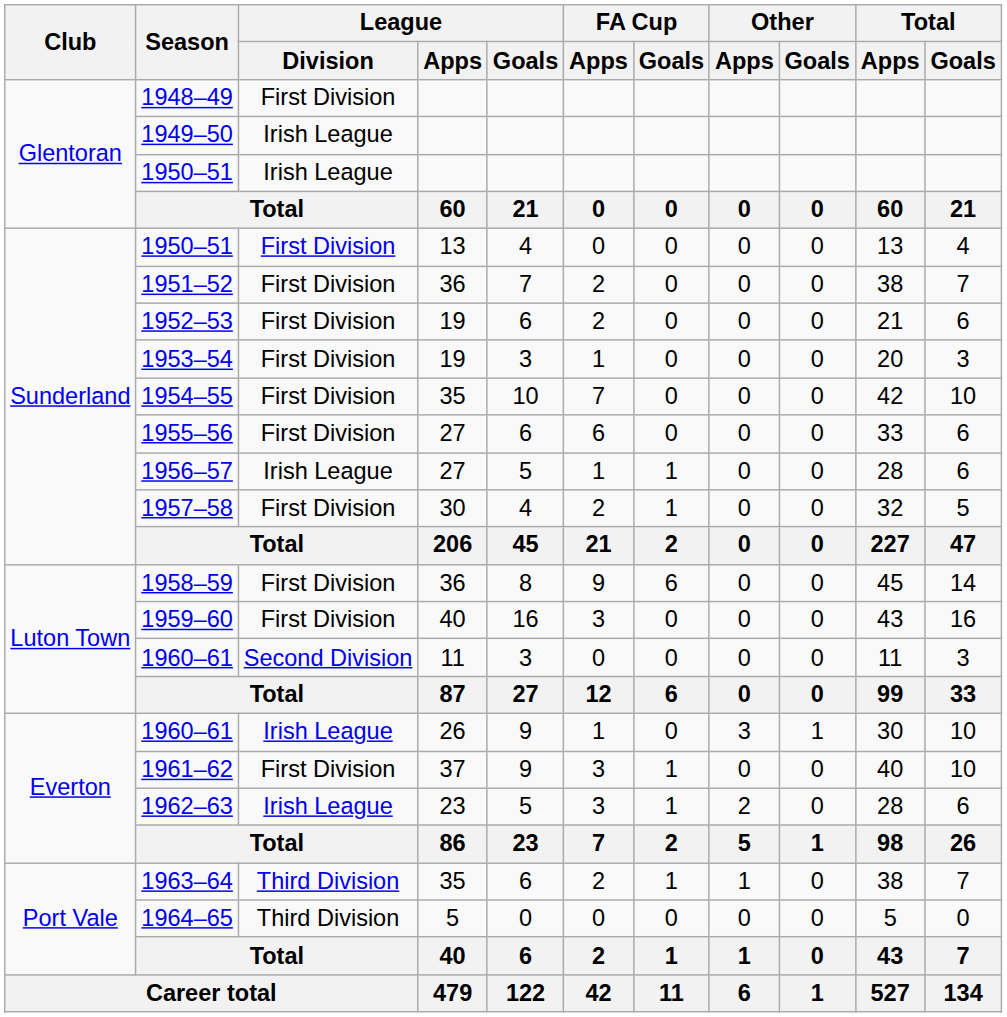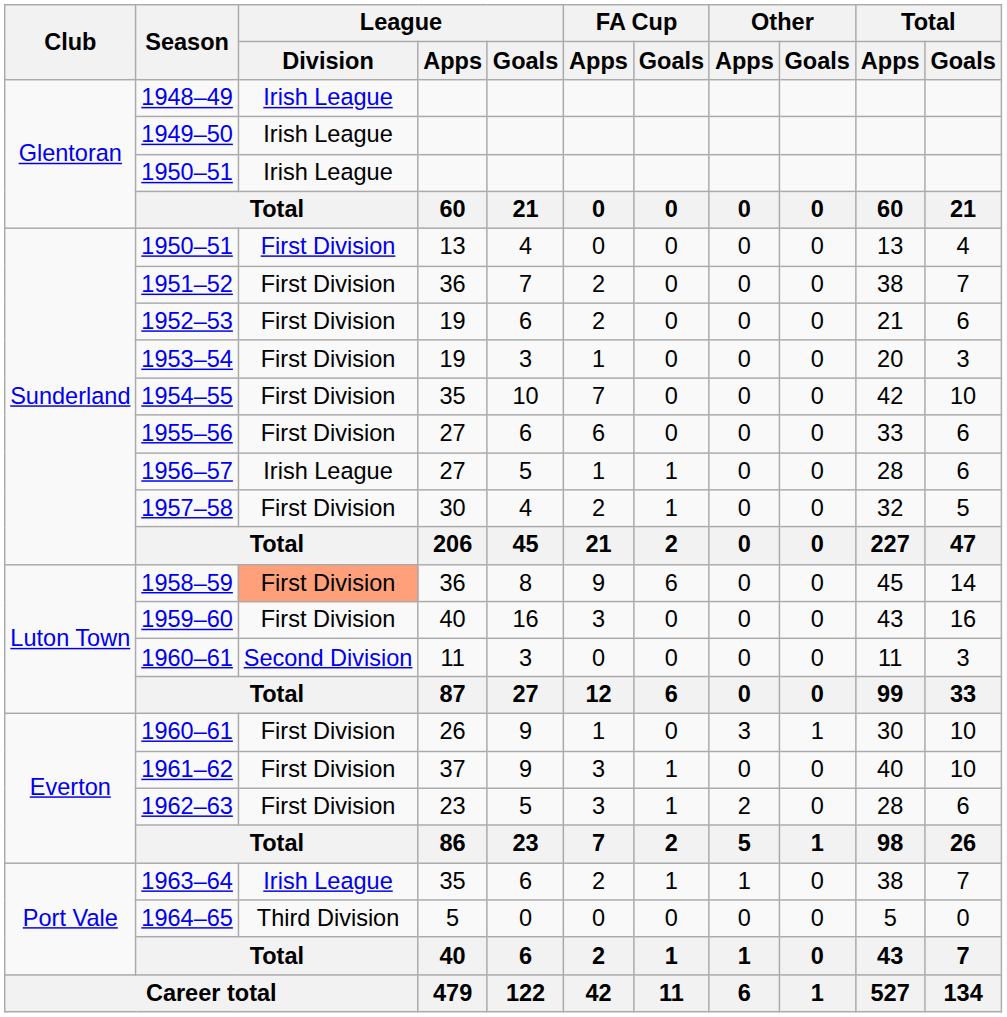 <table class="wikitable" style="text-align:center">
 <tr>
 <th rowspan="2">Club</th>
 <th rowspan="2">Season</th>
 <th colspan="3">League</th>
 <th colspan="2">FA Cup</th>
 <th colspan="2">Other</th>
 <th colspan="2">Total</th>
 </tr>
 <tr>
 <th>Division</th>
 <th>Apps</th>
 <th>Goals</th>
 <th>Apps</th>
 <th>Goals</th>
 <th>Apps</th>
 <th>Goals</th>
 <th>Apps</th>
 <th>Goals</th>
 </tr>
 <tr>
 <td rowspan="4"><a href='#'>Glentoran</a></td>
 <td><a href='#'>1948–49</a></td>
-<td>First Division</td>
+<td><a href='#'>Irish League</a></td>
 <td></td>
 <td></td>
 <td></td>
 <td></td>
 <td></td>
 <td></td>
 <td></td>
 <td></td>
 </tr>
 <tr>
 <td><a href='#'>1949–50</a></td>
 <td>Irish League</td>
 <td></td>
 <td></td>
 <td></td>
 <td></td>
 <td></td>
 <td></td>
 <td></td>
 <td></td>
 </tr>
 <tr>
 <td><a href='#'>1950–51</a></td>
 <td>Irish League</td>
 <td></td>
 <td></td>
 <td></td>
 <td></td>
 <td></td>
 <td></td>
 <td></td>
 <td></td>
 </tr>
 <tr>
 <th colspan="2">Total</th>
 <th>60</th>
 <th>21</th>
 <th>0</th>
 <th>0</th>
 <th>0</th>
 <th>0</th>
 <th>60</th>
 <th>21</th>
 </tr>
 <tr>
 <td rowspan="9"><a href='#'>Sunderland</a></td>
 <td><a href='#'>1950–51</a></td>
 <td><a href='#'>First Division</a></td>
 <td>13</td>
 <td>4</td>
 <td>0</td>
 <td>0</td>
 <td>0</td>
 <td>0</td>
 <td>13</td>
 <td>4</td>
 </tr>
 <tr>
 <td><a href='#'>1951–52</a></td>
 <td>First Division</td>
 <td>36</td>
 <td>7</td>
 <td>2</td>
 <td>0</td>
 <td>0</td>
 <td>0</td>
 <td>38</td>
 <td>7</td>
 </tr>
 <tr>
 <td><a href='#'>1952–53</a></td>
 <td>First Division</td>
 <td>19</td>
 <td>6</td>
 <td>2</td>
 <td>0</td>
 <td>0</td>
 <td>0</td>
 <td>21</td>
 <td>6</td>
 </tr>
 <tr>
 <td><a href='#'>1953–54</a></td>
 <td>First Division</td>
 <td>19</td>
 <td>3</td>
 <td>1</td>
 <td>0</td>
 <td>0</td>
 <td>0</td>
 <td>20</td>
 <td>3</td>
 </tr>
 <tr>
 <td><a href='#'>1954–55</a></td>
 <td>First Division</td>
 <td>35</td>
 <td>10</td>
 <td>7</td>
 <td>0</td>
 <td>0</td>
 <td>0</td>
 <td>42</td>
 <td>10</td>
 </tr>
 <tr>
 <td><a href='#'>1955–56</a></td>
 <td>First Division</td>
 <td>27</td>
 <td>6</td>
 <td>6</td>
 <td>0</td>
 <td>0</td>
 <td>0</td>
 <td>33</td>
 <td>6</td>
 </tr>
 <tr>
 <td><a href='#'>1956–57</a></td>
 <td>Irish League</td>
 <td>27</td>
 <td>5</td>
 <td>1</td>
 <td>1</td>
 <td>0</td>
 <td>0</td>
 <td>28</td>
 <td>6</td>
 </tr>
 <tr>
 <td><a href='#'>1957–58</a></td>
 <td>First Division</td>
 <td>30</td>
 <td>4</td>
 <td>2</td>
 <td>1</td>
 <td>0</td>
 <td>0</td>
 <td>32</td>
 <td>5</td>
 </tr>
 <tr>
 <th colspan="2">Total</th>
 <th>206</th>
 <th>45</th>
 <th>21</th>
 <th>2</th>
 <th>0</th>
 <th>0</th>
 <th>227</th>
 <th>47</th>
 </tr>
 <tr>
 <td rowspan="4"><a href='#'>Luton Town</a></td>
 <td><a href='#'>1958–59</a></td>
-<td>First Division</td>
+<td style="background: lightsalmon;">First Division</td>
 <td>36</td>
 <td>8</td>
 <td>9</td>
 <td>6</td>
 <td>0</td>
 <td>0</td>
 <td>45</td>
 <td>14</td>
 </tr>
 <tr>
 <td><a href='#'>1959–60</a></td>
 <td>First Division</td>
 <td>40</td>
 <td>16</td>
 <td>3</td>
 <td>0</td>
 <td>0</td>
 <td>0</td>
 <td>43</td>
 <td>16</td>
 </tr>
 <tr>
 <td><a href='#'>1960–61</a></td>
 <td><a href='#'>Second Division</a></td>
 <td>11</td>
 <td>3</td>
 <td>0</td>
 <td>0</td>
 <td>0</td>
 <td>0</td>
 <td>11</td>
 <td>3</td>
 </tr>
 <tr>
 <th colspan="2">Total</th>
 <th>87</th>
 <th>27</th>
 <th>12</th>
 <th>6</th>
 <th>0</th>
 <th>0</th>
 <th>99</th>
 <th>33</th>
 </tr>
 <tr>
 <td rowspan="4"><a href='#'>Everton</a></td>
 <td><a href='#'>1960–61</a></td>
-<td><a href='#'>Irish League</a></td>
+<td>First Division</td>
 <td>26</td>
 <td>9</td>
 <td>1</td>
 <td>0</td>
 <td>3</td>
 <td>1</td>
 <td>30</td>
 <td>10</td>
 </tr>
 <tr>
 <td><a href='#'>1961–62</a></td>
 <td>First Division</td>
 <td>37</td>
 <td>9</td>
 <td>3</td>
 <td>1</td>
 <td>0</td>
 <td>0</td>
 <td>40</td>
 <td>10</td>
 </tr>
 <tr>
 <td><a href='#'>1962–63</a></td>
-<td><a href='#'>Irish League</a></td>
+<td>First Division</td>
 <td>23</td>
 <td>5</td>
 <td>3</td>
 <td>1</td>
 <td>2</td>
 <td>0</td>
 <td>28</td>
 <td>6</td>
 </tr>
 <tr>
 <th colspan="2">Total</th>
 <th>86</th>
 <th>23</th>
 <th>7</th>
 <th>2</th>
 <th>5</th>
 <th>1</th>
 <th>98</th>
 <th>26</th>
 </tr>
 <tr>
 <td rowspan="3"><a href='#'>Port Vale</a></td>
 <td><a href='#'>1963–64</a></td>
-<td><a href='#'>Third Division</a></td>
+<td><a href='#'>Irish League</a></td>
 <td>35</td>
 <td>6</td>
 <td>2</td>
 <td>1</td>
 <td>1</td>
 <td>0</td>
 <td>38</td>
 <td>7</td>
 </tr>
 <tr>
 <td><a href='#'>1964–65</a></td>
 <td>Third Division</td>
 <td>5</td>
 <td>0</td>
 <td>0</td>
 <td>0</td>
 <td>0</td>
 <td>0</td>
 <td>5</td>
 <td>0</td>
 </tr>
 <tr>
 <th colspan="2">Total</th>
 <th>40</th>
 <th>6</th>
 <th>2</th>
 <th>1</th>
 <th>1</th>
 <th>0</th>
 <th>43</th>
 <th>7</th>
 </tr>
 <tr>
 <th colspan="3">Career total</th>
 <th>479</th>
 <th>122</th>
 <th>42</th>
 <th>11</th>
 <th>6</th>
 <th>1</th>
 <th>527</th>
 <th>134</th>
 </tr>
 </table>
